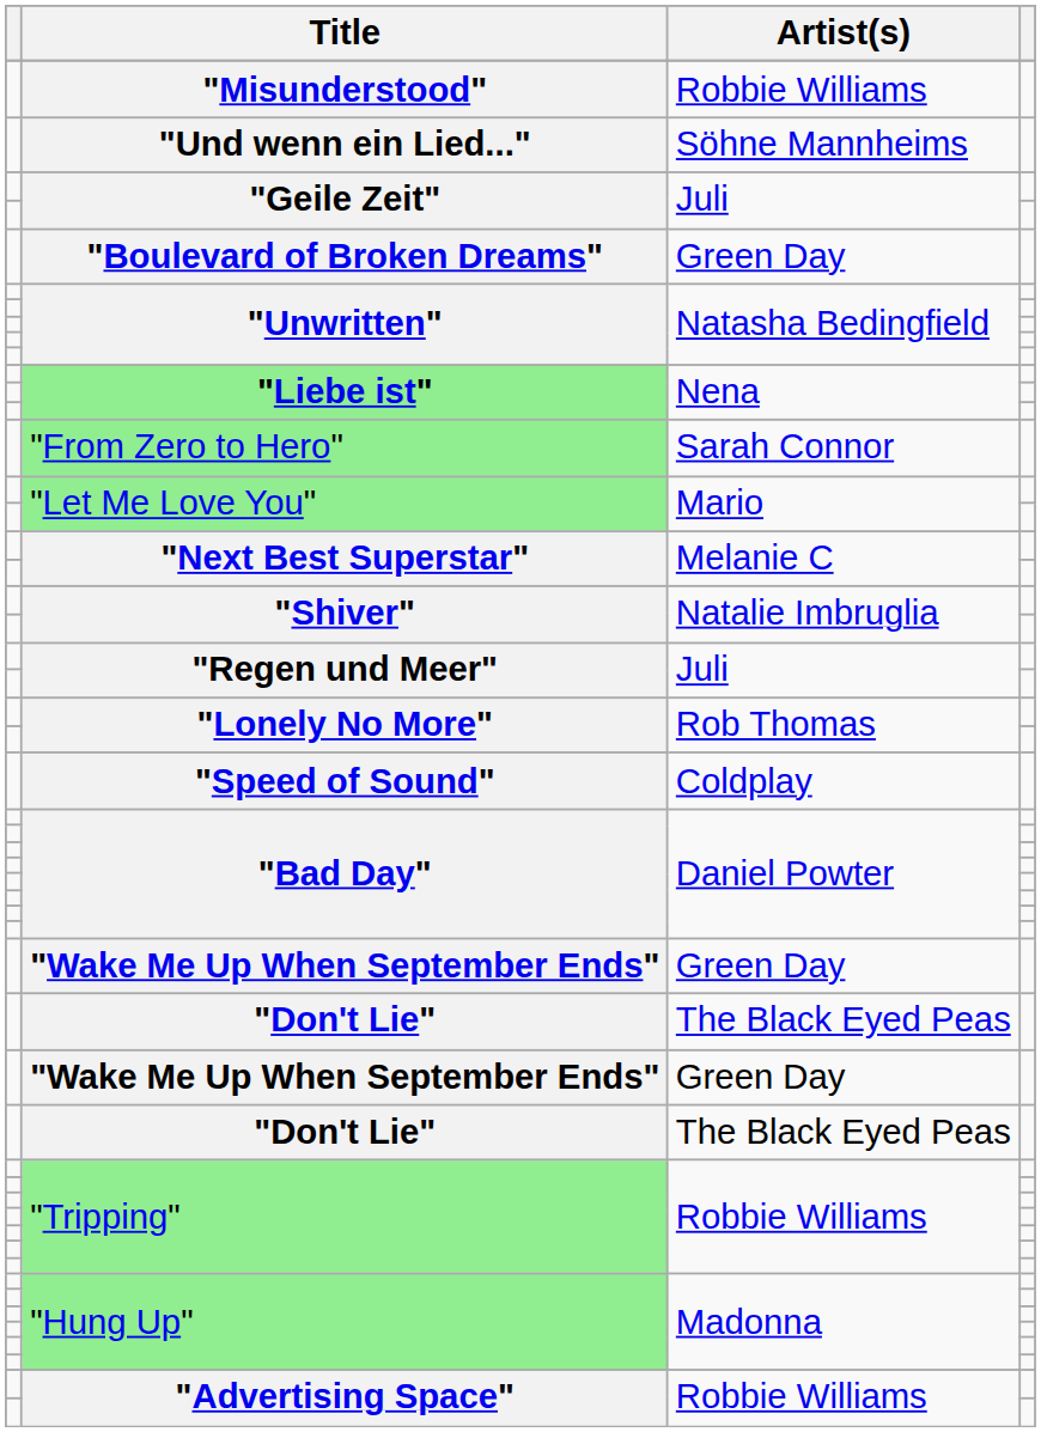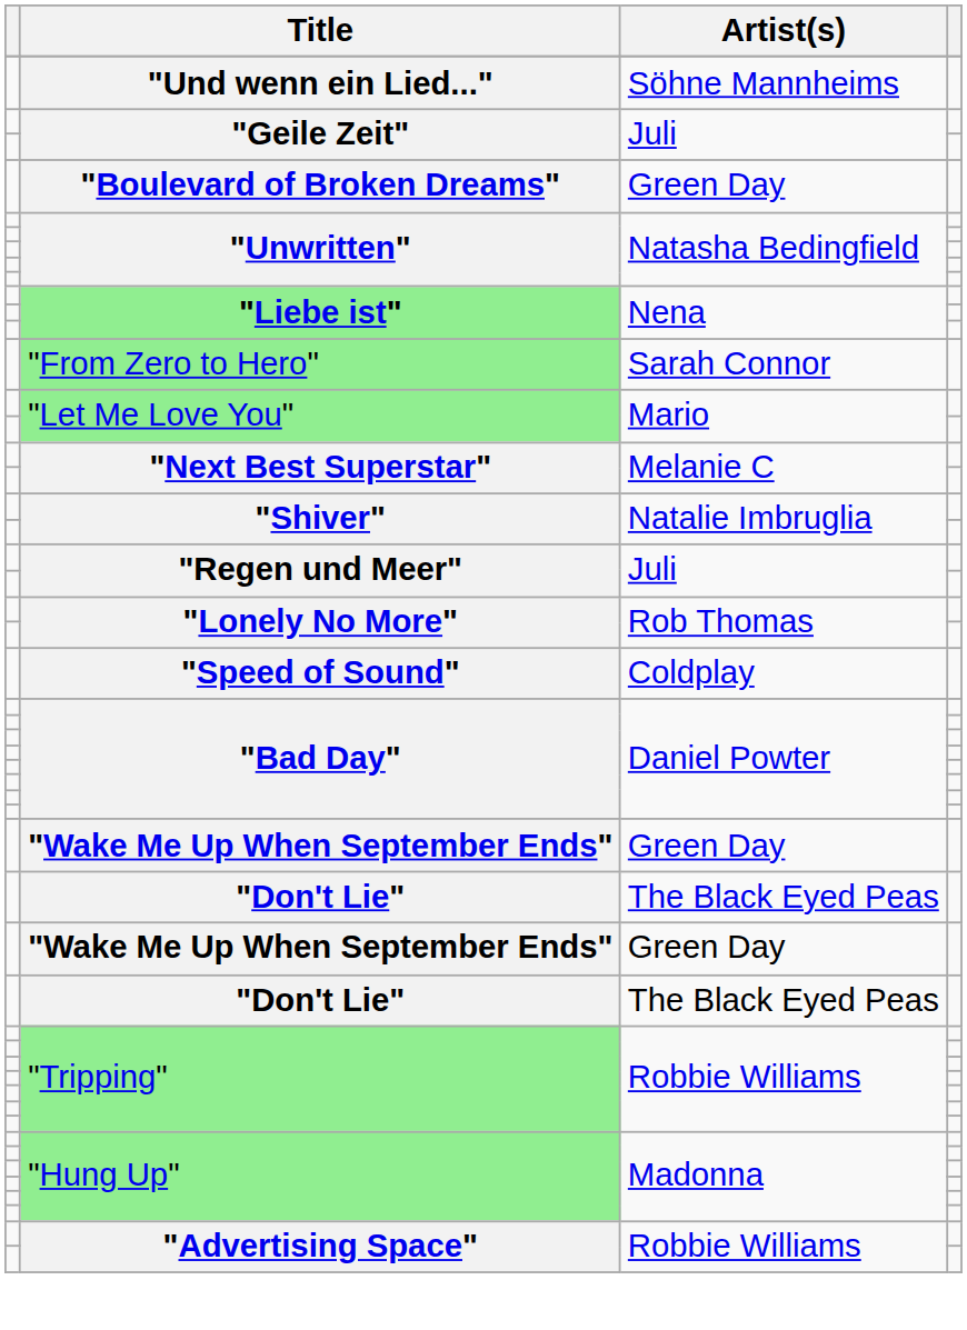 <table class="sortable wikitable sortable plainrowheaders">
 <tr>
 <th scope=col class="sortable"></th>
 <th scope=col class="sortable">Title</th>
 <th scope=col class="sortable">Artist(s)</th>
 <th scope=col class="unsortable"></th>
 </tr>
 <tr class=unsortable>
-</tr>
-<tr>
-<td scope="row" style="text-align:center;"></td>
-<th scope="row">"<a href='#'>Misunderstood</a>"</th>
-<td><a href='#'>Robbie Williams</a></td>
-<td style="text-align:center;"></td>
 </tr>
 <tr>
 <td scope="row" style="text-align:center;"></td>
 <th scope="row">"Und wenn ein Lied..."</th>
 <td><a href='#'>Söhne Mannheims</a></td>
 <td style="text-align:center;"></td>
 </tr>
 <tr>
 <td scope="row" style="text-align:center;"></td>
 <th scope="row" rowspan="2">"Geile Zeit"</th>
 <td rowspan="2"><a href='#'>Juli</a></td>
 <td style="text-align:center;"></td>
 </tr>
 <tr>
 <td scope="row" style="text-align:center;"></td>
 <td style="text-align:center;"></td>
 </tr>
 <tr>
 <td scope="row" style="text-align:center;"></td>
 <th scope="row">"<a href='#'>Boulevard of Broken Dreams</a>"</th>
 <td><a href='#'>Green Day</a></td>
 <td style="text-align:center;"></td>
 </tr>
 <tr>
 <td scope="row" style="text-align:center;"></td>
 <th scope="row" rowspan="5">"<a href='#'>Unwritten</a>"</th>
 <td rowspan="5"><a href='#'>Natasha Bedingfield</a></td>
 <td style="text-align:center;"></td>
 </tr>
 <tr>
 <td scope="row" style="text-align:center;"></td>
 <td style="text-align:center;"></td>
 </tr>
 <tr>
 <td scope="row" style="text-align:center;"></td>
 <td style="text-align:center;"></td>
 </tr>
 <tr>
 <td scope="row" style="text-align:center;"></td>
 <td style="text-align:center;"></td>
 </tr>
 <tr>
 <td scope="row" style="text-align:center;"></td>
 <td style="text-align:center;"></td>
 </tr>
 <tr>
 <td scope="row" style="text-align:center;"></td>
 <th style="background-color:lightgreen" scope="row" rowspan="3">"<a href='#'>Liebe ist</a>"</th>
 <td rowspan="3"><a href='#'>Nena</a></td>
 <td style="text-align:center;"></td>
 </tr>
 <tr>
 <td scope="row" style="text-align:center;"></td>
 <td style="text-align:center;"></td>
 </tr>
 <tr>
 <td scope="row" style="text-align:center;"></td>
 <td style="text-align:center;"></td>
 </tr>
 <tr>
 <td scope="row" style="text-align:center;"></td>
 <td style="background-color:lightgreen" scope="row">"<a href='#'>From Zero to Hero</a>"</td>
 <td><a href='#'>Sarah Connor</a></td>
 <td style="text-align:center;"></td>
 </tr>
 <tr>
 <td scope="row" style="text-align:center;"></td>
 <td style="background-color:lightgreen" scope="row" rowspan="2">"<a href='#'>Let Me Love You</a>"</td>
 <td rowspan="2"><a href='#'>Mario</a></td>
 <td style="text-align:center;"></td>
 </tr>
 <tr>
 <td scope="row" style="text-align:center;"></td>
 <td style="text-align:center;"></td>
 </tr>
 <tr>
 <td scope="row" style="text-align:center;"></td>
 <th scope="row" rowspan="2">"<a href='#'>Next Best Superstar</a>"</th>
 <td rowspan="2"><a href='#'>Melanie C</a></td>
 <td style="text-align:center;"></td>
 </tr>
 <tr>
 <td scope="row" style="text-align:center;"></td>
 <td style="text-align:center;"></td>
 </tr>
 <tr>
 <td scope="row" style="text-align:center;"></td>
 <th scope="row" rowspan="2">"<a href='#'>Shiver</a>"</th>
 <td rowspan="2"><a href='#'>Natalie Imbruglia</a></td>
 <td style="text-align:center;"></td>
 </tr>
 <tr>
 <td scope="row" style="text-align:center;"></td>
 <td style="text-align:center;"></td>
 </tr>
 <tr>
 <td scope="row" style="text-align:center;"></td>
 <th scope="row" rowspan="2">"Regen und Meer"</th>
 <td rowspan="2"><a href='#'>Juli</a></td>
 <td style="text-align:center;"></td>
 </tr>
 <tr>
 <td scope="row" style="text-align:center;"></td>
 <td style="text-align:center;"></td>
 </tr>
 <tr>
 <td scope="row" style="text-align:center;"></td>
 <th scope="row" rowspan="2">"<a href='#'>Lonely No More</a>"</th>
 <td rowspan="2"><a href='#'>Rob Thomas</a></td>
 <td style="text-align:center;"></td>
 </tr>
 <tr>
 <td scope="row" style="text-align:center;"></td>
 <td style="text-align:center;"></td>
 </tr>
 <tr>
 <td scope="row" style="text-align:center;"></td>
 <th scope="row">"<a href='#'>Speed of Sound</a>"</th>
 <td><a href='#'>Coldplay</a></td>
 <td style="text-align:center;"></td>
 </tr>
 <tr>
 <td scope="row" style="text-align:center;"></td>
 <th scope="row" rowspan="8">"<a href='#'>Bad Day</a>"</th>
 <td rowspan="8"><a href='#'>Daniel Powter</a></td>
 <td style="text-align:center;"></td>
 </tr>
 <tr>
 <td scope="row" style="text-align:center;"></td>
 <td style="text-align:center;"></td>
 </tr>
 <tr>
 <td scope="row" style="text-align:center;"></td>
 <td style="text-align:center;"></td>
 </tr>
 <tr>
 <td scope="row" style="text-align:center;"></td>
 <td style="text-align:center;"></td>
 </tr>
 <tr>
 <td scope="row" style="text-align:center;"></td>
 <td style="text-align:center;"></td>
 </tr>
 <tr>
 <td scope="row" style="text-align:center;"></td>
 <td style="text-align:center;"></td>
 </tr>
 <tr>
 <td scope="row" style="text-align:center;"></td>
 <td style="text-align:center;"></td>
 </tr>
 <tr>
 <td scope="row" style="text-align:center;"></td>
 <td style="text-align:center;"></td>
 </tr>
 <tr>
 <td scope="row" style="text-align:center;"></td>
 <th scope="row">"<a href='#'>Wake Me Up When September Ends</a>"</th>
 <td><a href='#'>Green Day</a></td>
 <td style="text-align:center;"></td>
 </tr>
 <tr>
 <td scope="row" style="text-align:center;"></td>
 <th scope="row">"<a href='#'>Don't Lie</a>"</th>
 <td><a href='#'>The Black Eyed Peas</a></td>
 <td style="text-align:center;"></td>
 </tr>
 <tr>
 <td scope="row" style="text-align:center;"></td>
 <th scope="row">"Wake Me Up When September Ends"</th>
 <td>Green Day</td>
 <td style="text-align:center;"></td>
 </tr>
 <tr>
 <td scope="row" style="text-align:center;"></td>
 <th scope="row">"Don't Lie"</th>
 <td>The Black Eyed Peas</td>
 <td style="text-align:center;"></td>
 </tr>
 <tr>
 <td scope="row" style="text-align:center;"></td>
 <td style="background-color:lightgreen" scope="row" rowspan="7">"<a href='#'>Tripping</a>"</td>
 <td rowspan="7"><a href='#'>Robbie Williams</a></td>
 <td style="text-align:center;"></td>
 </tr>
 <tr>
 <td scope="row" style="text-align:center;"></td>
 <td style="text-align:center;"></td>
 </tr>
 <tr>
 <td scope="row" style="text-align:center;"></td>
 <td style="text-align:center;"></td>
 </tr>
 <tr>
 <td scope="row" style="text-align:center;"></td>
 <td style="text-align:center;"></td>
 </tr>
 <tr>
 <td scope="row" style="text-align:center;"></td>
 <td style="text-align:center;"></td>
 </tr>
 <tr>
 <td scope="row" style="text-align:center;"></td>
 <td style="text-align:center;"></td>
 </tr>
 <tr>
 <td scope="row" style="text-align:center;"></td>
 <td style="text-align:center;"></td>
 </tr>
 <tr>
 <td scope="row" style="text-align:center;"></td>
 <td style="background-color:lightgreen" scope="row" rowspan="6">"<a href='#'>Hung Up</a>"</td>
 <td rowspan="6"><a href='#'>Madonna</a></td>
 <td style="text-align:center;"></td>
 </tr>
 <tr>
 <td scope="row" style="text-align:center;"></td>
 <td style="text-align:center;"></td>
 </tr>
 <tr>
 <td scope="row" style="text-align:center;"></td>
 <td style="text-align:center;"></td>
 </tr>
 <tr>
 <td scope="row" style="text-align:center;"></td>
 <td style="text-align:center;"></td>
 </tr>
 <tr>
 <td scope="row" style="text-align:center;"></td>
 <td style="text-align:center;"></td>
 </tr>
 <tr>
 <td scope="row" style="text-align:center;"></td>
 <td style="text-align:center;"></td>
 </tr>
 <tr>
 <td scope="row" style="text-align:center;"></td>
 <th scope="row" rowspan="2">"<a href='#'>Advertising Space</a>"</th>
 <td rowspan="2"><a href='#'>Robbie Williams</a></td>
 <td style="text-align:center;"></td>
 </tr>
 <tr>
 <td scope="row" style="text-align:center;"></td>
 <td style="text-align:center;"></td>
 </tr>
 </table>
